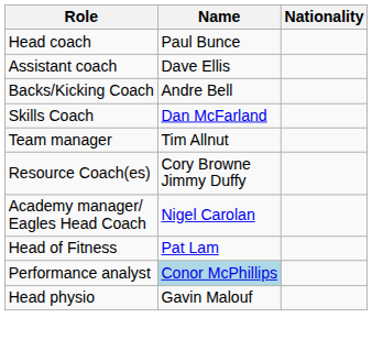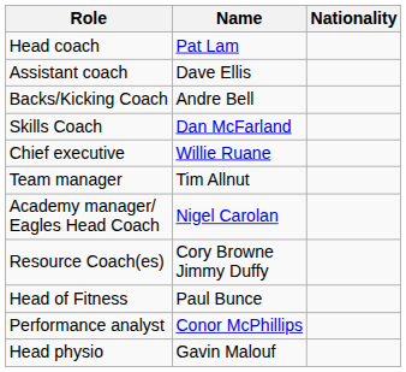 <table class="wikitable">
 <tr>
 <th>Role</th>
 <th>Name</th>
 <th>Nationality</th>
 </tr>
 <tr>
 <td>Head coach</td>
-<td>Paul Bunce</td>
+<td><a href='#'>Pat Lam</a></td>
 <td></td>
 </tr>
 <tr>
 <td>Assistant coach</td>
 <td>Dave Ellis</td>
 <td></td>
 </tr>
 <tr>
 <td>Backs/Kicking Coach</td>
 <td>Andre Bell</td>
 <td></td>
 </tr>
 <tr>
 <td>Skills Coach</td>
 <td><a href='#'>Dan McFarland</a></td>
 <td></td>
 </tr>
 <tr>
+<td>Chief executive</td>
+<td><a href='#'>Willie Ruane</a></td>
+<td></td>
+</tr>
+<tr>
 <td>Team manager</td>
 <td>Tim Allnut</td>
+<td></td>
+</tr>
+<tr>
+<td>Academy manager/<br>Eagles Head Coach</td>
+<td><a href='#'>Nigel Carolan</a></td>
 <td></td>
 </tr>
 <tr>
 <td>Resource Coach(es)</td>
 <td>Cory Browne<br>Jimmy Duffy</td>
 <td><br></td>
 </tr>
 <tr>
-<td>Academy manager/<br>Eagles Head Coach</td>
-<td><a href='#'>Nigel Carolan</a></td>
-<td></td>
-</tr>
-<tr>
 <td>Head of Fitness</td>
-<td><a href='#'>Pat Lam</a></td>
+<td>Paul Bunce</td>
 <td></td>
 </tr>
 <tr>
 <td>Performance analyst</td>
-<td style="background: lightblue;"><a href='#'>Conor McPhillips</a></td>
+<td><a href='#'>Conor McPhillips</a></td>
 <td></td>
 </tr>
 <tr>
 <td>Head physio</td>
 <td>Gavin Malouf</td>
 <td></td>
 </tr>
 </table>
